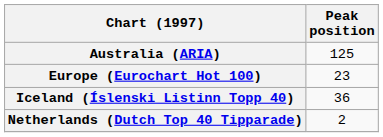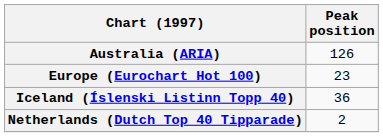 <table class="wikitable sortable plainrowheaders" style="text-align:center">
 <tr>
 <th>Chart (1997)</th>
 <th>Peak<br>position</th>
 </tr>
 <tr>
 <th scope="row">Australia (<a href='#'>ARIA</a>)</th>
-<td align="center">125</td>
+<td align="center">126</td>
 </tr>
 <tr>
 <th scope="row">Europe (<a href='#'>Eurochart Hot 100</a>)</th>
 <td>23</td>
 </tr>
 <tr>
 <th scope="row">Iceland (<a href='#'>Íslenski Listinn Topp 40</a>)</th>
 <td>36</td>
 </tr>
 <tr>
 <th scope="row">Netherlands (<a href='#'>Dutch Top 40 Tipparade</a>)</th>
 <td>2</td>
 </tr>
 <tr>
 </tr>
 <tr>
 </tr>
 <tr>
 </tr>
 <tr>
 </tr>
 <tr>
 </tr>
 <tr>
 </tr>
 <tr>
 </tr>
 <tr>
 </tr>
 <tr>
 </tr>
 <tr>
 </tr>
 </table>
